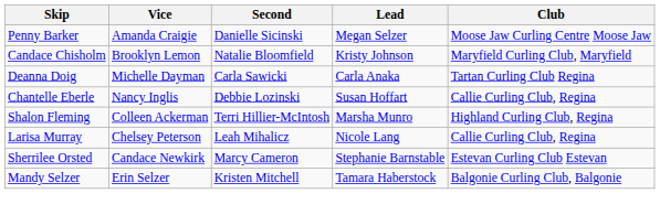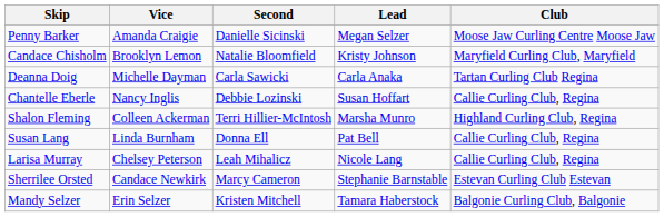 <table class="wikitable">
 <tr>
 <th>Skip</th>
 <th>Vice</th>
 <th>Second</th>
 <th>Lead</th>
 <th>Club</th>
 </tr>
 <tr>
 <td><a href='#'>Penny Barker</a></td>
 <td><a href='#'>Amanda Craigie</a></td>
 <td><a href='#'>Danielle Sicinski</a></td>
 <td><a href='#'>Megan Selzer</a></td>
 <td><a href='#'>Moose Jaw Curling Centre</a> <a href='#'>Moose Jaw</a></td>
 </tr>
 <tr>
 <td><a href='#'>Candace Chisholm</a></td>
 <td><a href='#'>Brooklyn Lemon</a></td>
 <td><a href='#'>Natalie Bloomfield</a></td>
 <td><a href='#'>Kristy Johnson</a></td>
 <td><a href='#'>Maryfield Curling Club</a>, <a href='#'>Maryfield</a></td>
 </tr>
 <tr>
 <td><a href='#'>Deanna Doig</a></td>
 <td><a href='#'>Michelle Dayman</a></td>
 <td><a href='#'>Carla Sawicki</a></td>
 <td><a href='#'>Carla Anaka</a></td>
 <td><a href='#'>Tartan Curling Club</a> <a href='#'>Regina</a></td>
 </tr>
 <tr>
 <td><a href='#'>Chantelle Eberle</a></td>
 <td><a href='#'>Nancy Inglis</a></td>
 <td><a href='#'>Debbie Lozinski</a></td>
 <td><a href='#'>Susan Hoffart</a></td>
 <td><a href='#'>Callie Curling Club</a>, <a href='#'>Regina</a></td>
 </tr>
 <tr>
 <td><a href='#'>Shalon Fleming</a></td>
 <td><a href='#'>Colleen Ackerman</a></td>
 <td><a href='#'>Terri Hillier-McIntosh</a></td>
 <td><a href='#'>Marsha Munro</a></td>
 <td><a href='#'>Highland Curling Club</a>, <a href='#'>Regina</a></td>
 </tr>
 <tr>
+<td><a href='#'>Susan Lang</a></td>
+<td><a href='#'>Linda Burnham</a></td>
+<td><a href='#'>Donna Ell</a></td>
+<td><a href='#'>Pat Bell</a></td>
+<td><a href='#'>Callie Curling Club</a>, <a href='#'>Regina</a></td>
+</tr>
+<tr>
 <td><a href='#'>Larisa Murray</a></td>
 <td><a href='#'>Chelsey Peterson</a></td>
 <td><a href='#'>Leah Mihalicz</a></td>
 <td><a href='#'>Nicole Lang</a></td>
 <td><a href='#'>Callie Curling Club</a>, <a href='#'>Regina</a></td>
 </tr>
 <tr>
 <td><a href='#'>Sherrilee Orsted</a></td>
 <td><a href='#'>Candace Newkirk</a></td>
 <td><a href='#'>Marcy Cameron</a></td>
 <td><a href='#'>Stephanie Barnstable</a></td>
 <td><a href='#'>Estevan Curling Club</a> <a href='#'>Estevan</a></td>
 </tr>
 <tr>
 <td><a href='#'>Mandy Selzer</a></td>
 <td><a href='#'>Erin Selzer</a></td>
 <td><a href='#'>Kristen Mitchell</a></td>
 <td><a href='#'>Tamara Haberstock</a></td>
 <td><a href='#'>Balgonie Curling Club</a>, <a href='#'>Balgonie</a></td>
 </tr>
 </table>
